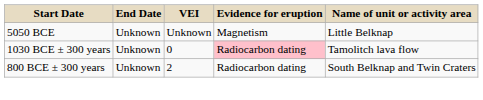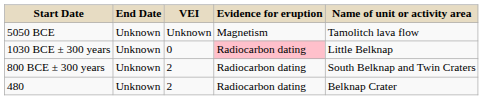 <table align="left" class="wikitable sortable">
 <tr>
 <th style="background-color:#e7dcc3;">Start Date</th>
 <th style="background-color:#e7dcc3;">End Date</th>
 <th style="background-color:#e7dcc3;">VEI</th>
 <th style="background-color:#e7dcc3;">Evidence for eruption</th>
 <th style="background-color:#e7dcc3;">Name of unit or activity area</th>
 </tr>
 <tr>
 <td>5050 BCE</td>
 <td>Unknown</td>
 <td>Unknown</td>
 <td>Magnetism</td>
-<td>Little Belknap</td>
+<td>Tamolitch lava flow</td>
 </tr>
 <tr>
 <td>1030 BCE ± 300 years</td>
 <td>Unknown</td>
 <td>0</td>
 <td style="background: pink;">Radiocarbon dating</td>
-<td>Tamolitch lava flow</td>
+<td>Little Belknap</td>
 </tr>
 <tr>
 <td>800 BCE ± 300 years</td>
 <td>Unknown</td>
 <td>2</td>
 <td>Radiocarbon dating</td>
 <td>South Belknap and Twin Craters</td>
 </tr>
+<tr>
+<td>480</td>
+<td>Unknown</td>
+<td>2</td>
+<td>Radiocarbon dating</td>
+<td>Belknap Crater</td>
+</tr>
 </table>
